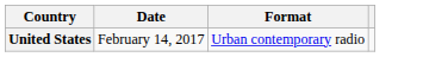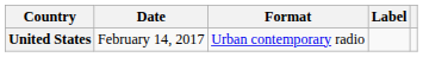 <table class="wikitable plainrowheaders">
 <tr>
 <th scope="col">Country</th>
 <th scope="col">Date</th>
 <th scope="col">Format</th>
+<th scope="col">Label</th>
 <th scope="col"></th>
 </tr>
 <tr>
 <th scope="row">United States</th>
 <td>February 14, 2017</td>
 <td><a href='#'>Urban contemporary</a> radio</td>
 <td></td>
+<td></td>
 </tr>
 </table>
